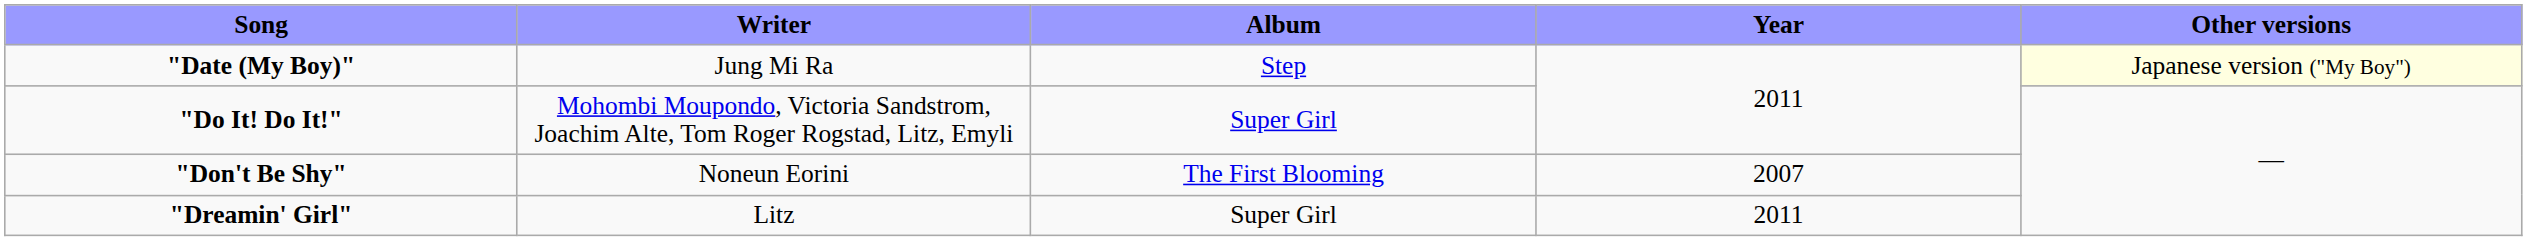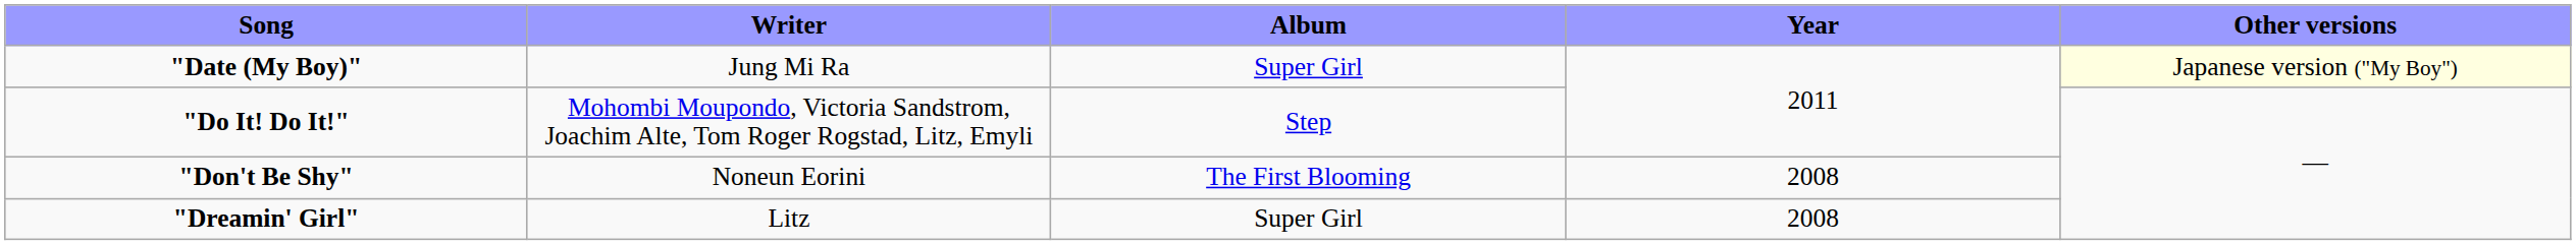 <table class="wikitable" style="margin:0.5em auto; clear:both; text-align:center; width:100%">
 <tr>
 <th width="500" style="background: #99F;">Song</th>
 <th width="500" style="background: #99F;">Writer</th>
 <th width="500" style="background: #99F;">Album</th>
 <th width="500" style="background: #99F;">Year</th>
 <th width="500" style="background: #99F;">Other versions</th>
 </tr>
 <tr>
 <td><strong>"Date (My Boy)"</strong></td>
 <td>Jung Mi Ra</td>
-<td><a href='#'>Step</a></td>
+<td><a href='#'>Super Girl</a></td>
 <td rowspan="2">2011</td>
 <td style="background: lightyellow;">Japanese version <small>("My Boy")</small></td>
 </tr>
 <tr>
 <td><strong>"Do It! Do It!"</strong></td>
 <td><a href='#'>Mohombi Moupondo</a>, Victoria Sandstrom, Joachim Alte, Tom Roger Rogstad, Litz, Emyli</td>
-<td><a href='#'>Super Girl</a></td>
+<td><a href='#'>Step</a></td>
 <td rowspan="3">—</td>
 </tr>
 <tr>
 <td><strong>"Don't Be Shy"</strong></td>
 <td>Noneun Eorini</td>
 <td><a href='#'>The First Blooming</a></td>
-<td>2007</td>
+<td>2008</td>
 </tr>
 <tr>
 <td><strong>"Dreamin' Girl"</strong></td>
 <td>Litz</td>
 <td>Super Girl</td>
-<td>2011</td>
+<td>2008</td>
 </tr>
 </table>
